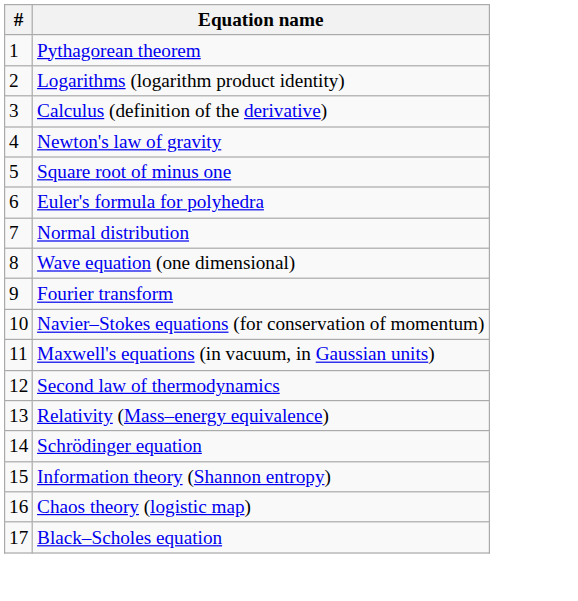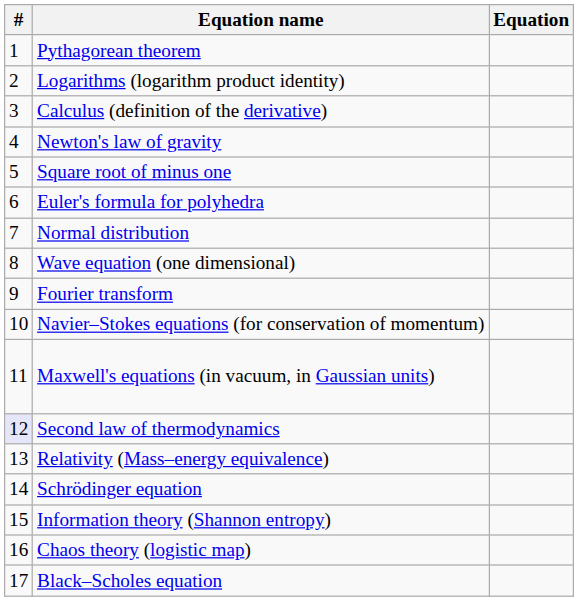 <table class="wikitable">
 <tr>
 <th>#</th>
 <th>Equation name</th>
+<th>Equation</th>
 </tr>
 <tr>
 <td>1</td>
 <td><a href='#'>Pythagorean theorem</a></td>
+<td style="text-align: center;"></td>
 </tr>
 <tr>
 <td>2</td>
 <td><a href='#'>Logarithms</a> (logarithm product identity)</td>
+<td style="text-align: center;"></td>
 </tr>
 <tr>
 <td>3</td>
 <td><a href='#'>Calculus</a> (definition of the <a href='#'>derivative</a>)</td>
+<td style="text-align: center;"></td>
 </tr>
 <tr>
 <td>4</td>
 <td><a href='#'>Newton's law of gravity</a></td>
+<td style="text-align: center;"></td>
 </tr>
 <tr>
 <td>5</td>
 <td><a href='#'>Square root of minus one</a></td>
+<td style="text-align: center;"></td>
 </tr>
 <tr>
 <td>6</td>
 <td><a href='#'>Euler's formula for polyhedra</a></td>
+<td style="text-align: center;"></td>
 </tr>
 <tr>
 <td>7</td>
 <td><a href='#'>Normal distribution</a></td>
+<td style="text-align: center;"></td>
 </tr>
 <tr>
 <td>8</td>
 <td><a href='#'>Wave equation</a> (one dimensional)</td>
+<td style="text-align: center;"></td>
 </tr>
 <tr>
 <td>9</td>
 <td><a href='#'>Fourier transform</a></td>
+<td style="text-align: center;"></td>
 </tr>
 <tr>
 <td>10</td>
 <td><a href='#'>Navier–Stokes equations</a> (for conservation of momentum)</td>
+<td style="text-align: center;"></td>
 </tr>
 <tr>
 <td>11</td>
 <td><a href='#'>Maxwell's equations</a> (in vacuum, in <a href='#'>Gaussian units</a>)</td>
+<td style="text-align: center;"><br><br><br></td>
 </tr>
 <tr>
-<td>12</td>
+<td style="background: lavender;">12</td>
 <td><a href='#'>Second law of thermodynamics</a></td>
+<td style="text-align: center;"></td>
 </tr>
 <tr>
 <td>13</td>
 <td><a href='#'>Relativity</a> (<a href='#'>Mass–energy equivalence</a>)</td>
+<td style="text-align: center;"></td>
 </tr>
 <tr>
 <td>14</td>
 <td><a href='#'>Schrödinger equation</a></td>
+<td style="text-align: center;"></td>
 </tr>
 <tr>
 <td>15</td>
 <td><a href='#'>Information theory</a> (<a href='#'>Shannon entropy</a>)</td>
+<td style="text-align: center;"></td>
 </tr>
 <tr>
 <td>16</td>
 <td><a href='#'>Chaos theory</a> (<a href='#'>logistic map</a>)</td>
+<td style="text-align: center;"></td>
 </tr>
 <tr>
 <td>17</td>
 <td><a href='#'>Black–Scholes equation</a></td>
+<td style="text-align: center;"></td>
 </tr>
 </table>
